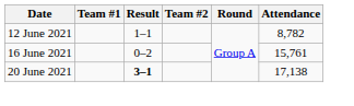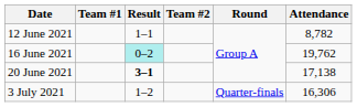 <table class="wikitable">
 <tr>
 <th>Date</th>
 <th>Team #1</th>
 <th>Result</th>
 <th>Team #2</th>
 <th>Round</th>
 <th>Attendance</th>
 </tr>
 <tr>
 <td>12 June 2021</td>
 <td></td>
 <td style="text-align:center;">1–1</td>
 <td></td>
 <td rowspan="3"><a href='#'>Group A</a></td>
 <td style="text-align:center;">8,782</td>
 </tr>
 <tr>
 <td>16 June 2021</td>
 <td></td>
-<td style="text-align:center;">0–2</td>
+<td style="background: paleturquoise; text-align:center;">0–2</td>
 <td></td>
-<td style="text-align:center;">15,761</td>
+<td style="text-align:center;">19,762</td>
 </tr>
 <tr>
 <td>20 June 2021</td>
 <td></td>
 <td style="text-align:center;"><strong>3–1</strong></td>
 <td></td>
 <td style="text-align:center;">17,138</td>
 </tr>
+<tr>
+<td>3 July 2021</td>
+<td></td>
+<td style="text-align:center;">1–2</td>
+<td></td>
+<td><a href='#'>Quarter-finals</a></td>
+<td style="text-align:center;">16,306</td>
+</tr>
 </table>
